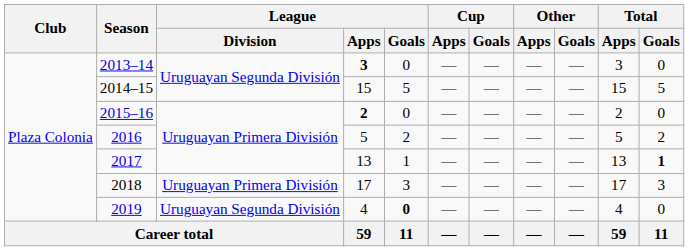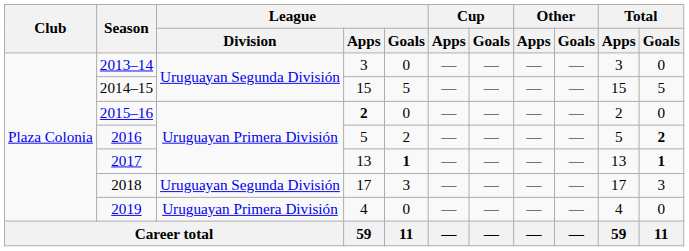 <table class=wikitable style=text-align:center>
 <tr>
 <th rowspan=2>Club</th>
 <th rowspan=2>Season</th>
 <th colspan=3>League</th>
 <th colspan=2>Cup</th>
 <th colspan=2>Other</th>
 <th colspan=2>Total</th>
 </tr>
 <tr>
 <th>Division</th>
 <th>Apps</th>
 <th>Goals</th>
 <th>Apps</th>
 <th>Goals</th>
 <th>Apps</th>
 <th>Goals</th>
 <th>Apps</th>
 <th>Goals</th>
 </tr>
 <tr>
 <td rowspan=7><a href='#'>Plaza Colonia</a></td>
 <td><a href='#'>2013–14</a></td>
 <td rowspan=2><a href='#'>Uruguayan Segunda División</a></td>
-<td><strong>3</strong></td>
+<td>3</td>
 <td>0</td>
 <td>—</td>
 <td>—</td>
 <td>—</td>
 <td>—</td>
 <td>3</td>
 <td>0</td>
 </tr>
 <tr>
 <td>2014–15</td>
 <td>15</td>
 <td>5</td>
 <td>—</td>
 <td>—</td>
 <td>—</td>
 <td>—</td>
 <td>15</td>
 <td>5</td>
 </tr>
 <tr>
 <td><a href='#'>2015–16</a></td>
 <td rowspan=3><a href='#'>Uruguayan Primera División</a></td>
 <td><strong>2</strong></td>
 <td>0</td>
 <td>—</td>
 <td>—</td>
 <td>—</td>
 <td>—</td>
 <td>2</td>
 <td>0</td>
 </tr>
 <tr>
 <td><a href='#'>2016</a></td>
 <td>5</td>
 <td>2</td>
 <td>—</td>
 <td>—</td>
 <td>—</td>
 <td>—</td>
 <td>5</td>
-<td>2</td>
+<td><strong>2</strong></td>
 </tr>
 <tr>
 <td><a href='#'>2017</a></td>
 <td>13</td>
-<td>1</td>
+<td><strong>1</strong></td>
 <td>—</td>
 <td>—</td>
 <td>—</td>
 <td>—</td>
 <td>13</td>
 <td><strong>1</strong></td>
 </tr>
 <tr>
 <td>2018</td>
-<td><a href='#'>Uruguayan Primera División</a></td>
+<td><a href='#'>Uruguayan Segunda División</a></td>
 <td>17</td>
 <td>3</td>
 <td>—</td>
 <td>—</td>
 <td>—</td>
 <td>—</td>
 <td>17</td>
 <td>3</td>
 </tr>
 <tr>
 <td><a href='#'>2019</a></td>
-<td><a href='#'>Uruguayan Segunda División</a></td>
+<td><a href='#'>Uruguayan Primera División</a></td>
 <td>4</td>
-<td><strong>0</strong></td>
+<td>0</td>
 <td>—</td>
 <td>—</td>
 <td>—</td>
 <td>—</td>
 <td>4</td>
 <td>0</td>
 </tr>
 <tr>
 <th colspan=3>Career total</th>
 <th>59</th>
 <th>11</th>
 <th>—</th>
 <th>—</th>
 <th>—</th>
 <th>—</th>
 <th>59</th>
 <th>11</th>
 </tr>
 </table>
